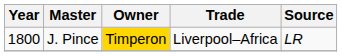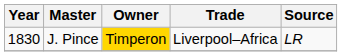 <table class=" wikitable">
 <tr>
 <th>Year</th>
 <th>Master</th>
 <th>Owner</th>
 <th>Trade</th>
 <th>Source</th>
 </tr>
 <tr>
-<td>1800</td>
+<td>1830</td>
 <td>J. Pince</td>
 <td style="background: gold;">Timperon</td>
 <td>Liverpool–Africa</td>
 <td><em>LR</em></td>
 </tr>
 <tr>
 </tr>
 </table>
